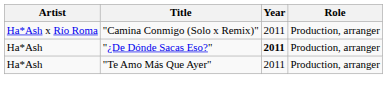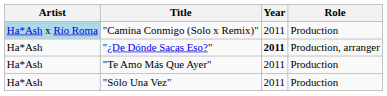 <table class="wikitable">
 <tr>
 <th>Artist</th>
 <th>Title</th>
 <th>Year</th>
 <th>Role</th>
 </tr>
 <tr>
-<td><a href='#'>Ha*Ash</a> x <a href='#'>Río Roma</a></td>
+<td style="background: lightblue;"><a href='#'>Ha*Ash</a> x <a href='#'>Río Roma</a></td>
 <td>"Camina Conmigo (Solo x Remix)"</td>
 <td>2011</td>
-<td>Production, arranger</td>
+<td>Production</td>
 </tr>
 <tr>
 <td>Ha*Ash</td>
 <td>"<a href='#'>¿De Dónde Sacas Eso?</a>"</td>
 <td><strong>2011</strong></td>
 <td>Production, arranger</td>
 </tr>
 <tr>
 <td>Ha*Ash</td>
 <td>"Te Amo Más Que Ayer"</td>
 <td>2011</td>
-<td>Production, arranger</td>
+<td>Production</td>
+</tr>
+<tr>
+<td>Ha*Ash</td>
+<td>"Sólo Una Vez"</td>
+<td>2011</td>
+<td>Production</td>
 </tr>
 </table>
